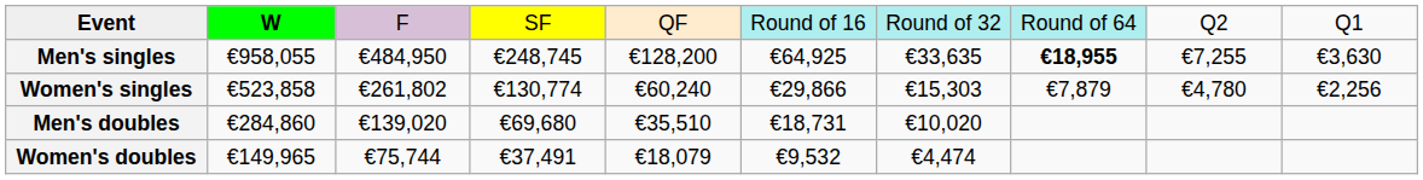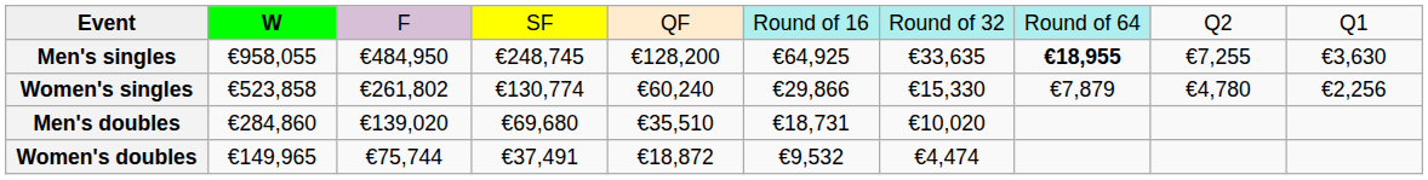 <table class=wikitable style=font-size:90%;text-align:center>
 <tr>
 <td width=130 bgcolor=efefef><strong>Event</strong></td>
 <td width=80 bgcolor=lime><strong>W</strong></td>
 <td width=85 bgcolor=thistle>F</td>
 <td width=85 bgcolor=ffff00>SF</td>
 <td width=85 bgcolor=ffebcd>QF</td>
 <td width=85 bgcolor=afeeee>Round of 16</td>
 <td width=85 bgcolor=afeeee>Round of 32</td>
 <td width=85 bgcolor=afeeee>Round of 64</td>
 <td width=85>Q2</td>
 <td width=85>Q1</td>
 </tr>
 <tr>
 <th style=background:#f3f3f3>Men's singles</th>
 <td>€958,055</td>
 <td>€484,950</td>
 <td>€248,745</td>
 <td>€128,200</td>
 <td>€64,925</td>
 <td>€33,635</td>
 <td><strong>€18,955</strong></td>
 <td>€7,255</td>
 <td>€3,630</td>
 </tr>
 <tr>
 <th style=background:#f3f3f3>Women's singles</th>
 <td>€523,858</td>
 <td>€261,802</td>
 <td>€130,774</td>
 <td>€60,240</td>
 <td>€29,866</td>
-<td>€15,303</td>
+<td>€15,330</td>
 <td>€7,879</td>
 <td>€4,780</td>
 <td>€2,256</td>
 </tr>
 <tr>
 <th style=background:#f3f3f3>Men's doubles</th>
 <td>€284,860</td>
 <td>€139,020</td>
 <td>€69,680</td>
 <td>€35,510</td>
 <td>€18,731</td>
 <td>€10,020</td>
 <td></td>
 <td></td>
 <td></td>
 </tr>
 <tr>
 <th style=background:#f3f3f3>Women's doubles</th>
 <td>€149,965</td>
 <td>€75,744</td>
 <td>€37,491</td>
-<td>€18,079</td>
+<td>€18,872</td>
 <td>€9,532</td>
 <td>€4,474</td>
 <td></td>
 <td></td>
 <td></td>
 </tr>
 </table>
